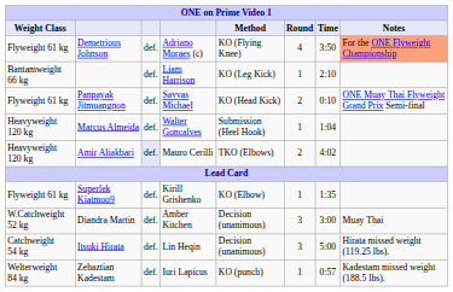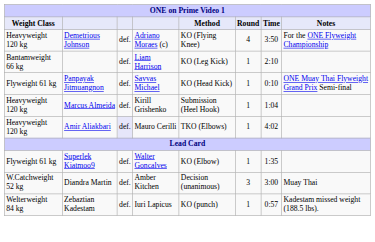 <table class="wikitable" style="font-size: 80%;">
 <tr>
 <th colspan="8" style="background-color: #ccf; color: #000080; text-align: center;"><strong>ONE on Prime Video 1</strong></th>
 </tr>
 <tr>
 <th colspan="1" style="background-color: #E6E8FA; color: #000000; text-align: center;">Weight Class</th>
 <th colspan="1" style="background-color: #E6E8FA; color: #000000; text-align: center;"></th>
 <th colspan="1" style="background-color: #E6E8FA; color: #000000; text-align: center;"></th>
 <th colspan="1" style="background-color: #E6E8FA; color: #000000; text-align: center;"></th>
 <th colspan="1" style="background-color: #E6E8FA; color: #000000; text-align: center;">Method</th>
 <th colspan="1" style="background-color: #E6E8FA; color: #000000; text-align: center;">Round</th>
 <th colspan="1" style="background-color: #E6E8FA; color: #000000; text-align: center;">Time</th>
 <th colspan="1" style="background-color: #E6E8FA; color: #000000; text-align: center;">Notes</th>
 </tr>
 <tr>
-<td>Flyweight 61 kg</td>
+<td>Heavyweight 120 kg</td>
 <td> <a href='#'>Demetrious Johnson</a></td>
 <td>def.</td>
 <td> <a href='#'>Adriano Moraes</a> (c)</td>
 <td>KO (Flying Knee)</td>
 <td align=center>4</td>
 <td align=center>3:50</td>
-<td style="background: lightsalmon;">For the <a href='#'>ONE Flyweight Championship</a></td>
+<td>For the <a href='#'>ONE Flyweight Championship</a></td>
 </tr>
 <tr>
 <td>Bantamweight 66 kg</td>
 <td></td>
 <td>def.</td>
 <td> <a href='#'>Liam Harrison</a></td>
 <td>KO (Leg Kick)</td>
 <td align=center>1</td>
 <td align=center>2:10</td>
 <td></td>
 </tr>
 <tr>
 <td>Flyweight 61 kg</td>
 <td> <a href='#'>Panpayak Jitmuangnon</a></td>
 <td>def.</td>
 <td> <a href='#'>Savvas Michael</a></td>
 <td>KO (Head Kick)</td>
-<td align=center>2</td>
+<td align=center>1</td>
 <td align=center>0:10</td>
 <td><a href='#'>ONE Muay Thai Flyweight Grand Prix</a> Semi-final</td>
 </tr>
 <tr>
 <td>Heavyweight 120 kg</td>
 <td> <a href='#'>Marcus Almeida</a></td>
 <td>def.</td>
-<td> <a href='#'>Walter Goncalves</a></td>
+<td> Kirill Grishenko</td>
 <td>Submission (Heel Hook)</td>
 <td align=center>1</td>
 <td align=center>1:04</td>
 <td></td>
 </tr>
 <tr>
 <td>Heavyweight 120 kg</td>
 <td> <a href='#'>Amir Aliakbari</a></td>
 <td style="background: lavender;">def.</td>
 <td> Mauro Cerilli</td>
 <td>TKO (Elbows)</td>
-<td align=center>2</td>
+<td align=center>1</td>
 <td align=center>4:02</td>
 <td></td>
 </tr>
 <tr>
 <td ! colspan="8" style="background-color: #ccf; color: #000080; text-align: center;"><strong>Lead Card</strong></td>
 </tr>
 <tr>
 <td>Flyweight 61 kg</td>
 <td> <a href='#'>Superlek Kiatmoo9</a></td>
 <td>def.</td>
-<td> Kirill Grishenko</td>
+<td> <a href='#'>Walter Goncalves</a></td>
 <td>KO (Elbow)</td>
 <td align=center>1</td>
 <td align=center>1:35</td>
 <td></td>
 </tr>
 <tr>
 <td>W.Catchweight 52 kg</td>
 <td> Diandra Martin</td>
 <td>def.</td>
 <td> Amber Kitchen</td>
 <td>Decision (unanimous)</td>
 <td align=center>3</td>
 <td align=center>3:00</td>
 <td>Muay Thai</td>
 </tr>
 <tr>
-<td>Catchweight 54 kg</td>
-<td> <a href='#'>Itsuki Hirata</a></td>
-<td>def.</td>
-<td> Lin Heqin</td>
-<td>Decision (unanimous)</td>
-<td align=center>3</td>
-<td align=center>5:00</td>
-<td>Hirata missed weight (119.25 lbs).</td>
-</tr>
-<tr>
 <td>Welterweight 84 kg</td>
 <td> Zebaztian Kadestam</td>
 <td>def.</td>
 <td> Iuri Lapicus</td>
 <td>KO (punch)</td>
 <td align=center>1</td>
 <td align=center>0:57</td>
 <td>Kadestam missed weight (188.5 lbs).</td>
 </tr>
 </table>
